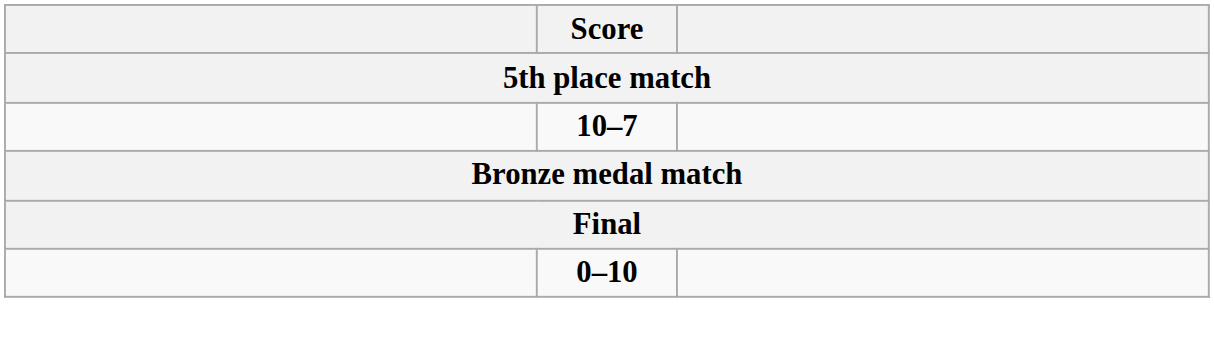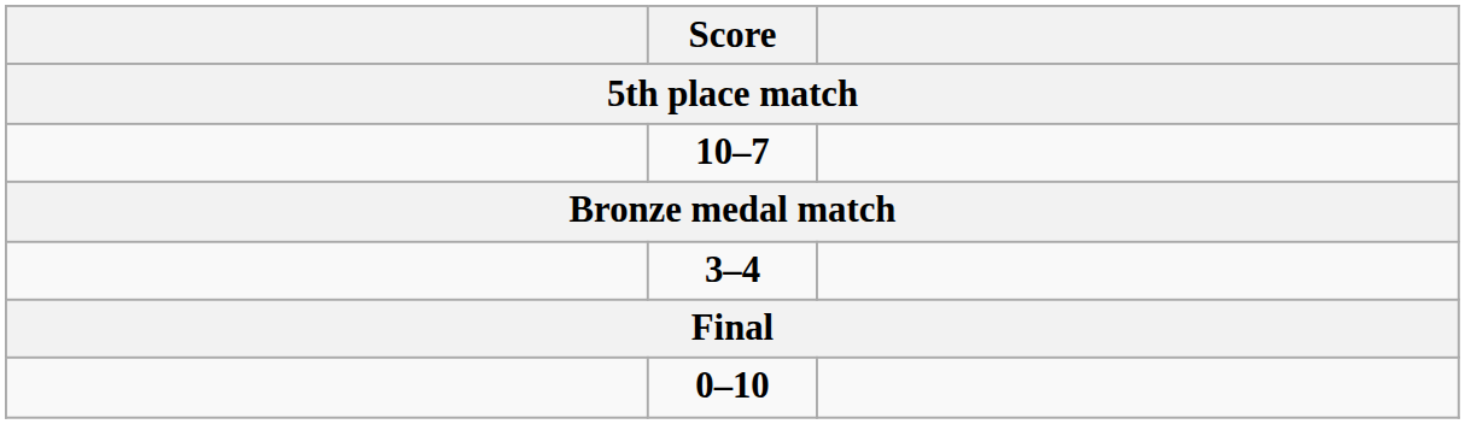 <table class="wikitable" style="text-align: left;">
 <tr>
 <th align="right" width="270"></th>
 <th width="65">Score</th>
 <th align="left" width="270"></th>
 </tr>
 <tr>
 <th colspan="3">5th place match</th>
 </tr>
 <tr>
 <td><strong></strong></td>
 <td align=center><strong>10–7</strong></td>
 <td></td>
 </tr>
 <tr>
 <th colspan="3">Bronze medal match</th>
 </tr>
 <tr>
+<td></td>
+<td align=center><strong>3–4</strong></td>
+<td><strong></strong></td>
+</tr>
+<tr>
 <th colspan="3">Final</th>
 </tr>
 <tr>
 <td></td>
 <td align=center><strong>0–10</strong></td>
 <td><strong></strong></td>
 </tr>
 </table>
